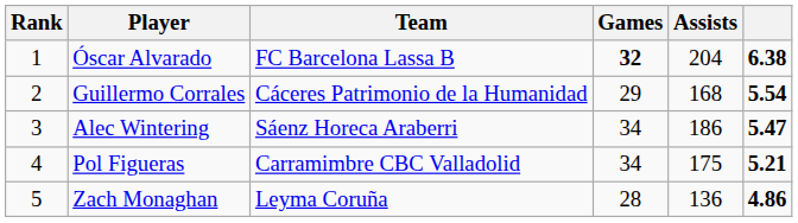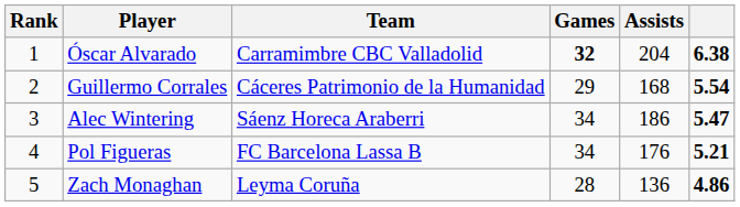 <table class="wikitable" style="text-align: center;">
 <tr>
 <th>Rank</th>
 <th>Player</th>
 <th>Team</th>
 <th>Games</th>
 <th>Assists</th>
 <th></th>
 </tr>
 <tr>
 <td>1</td>
 <td style="text-align:left;"> <a href='#'>Óscar Alvarado</a></td>
-<td style="text-align:left;"><a href='#'>FC Barcelona Lassa B</a></td>
+<td style="text-align:left;"><a href='#'>Carramimbre CBC Valladolid</a></td>
 <td><strong>32</strong></td>
 <td>204</td>
 <td><strong>6.38</strong></td>
 </tr>
 <tr>
 <td>2</td>
 <td style="text-align:left;"> <a href='#'>Guillermo Corrales</a></td>
 <td style="text-align:left;"><a href='#'>Cáceres Patrimonio de la Humanidad</a></td>
 <td>29</td>
 <td>168</td>
 <td><strong>5.54</strong></td>
 </tr>
 <tr>
 <td>3</td>
 <td style="text-align:left;"> <a href='#'>Alec Wintering</a></td>
 <td style="text-align:left;"><a href='#'>Sáenz Horeca Araberri</a></td>
 <td>34</td>
 <td>186</td>
 <td><strong>5.47</strong></td>
 </tr>
 <tr>
 <td>4</td>
 <td style="text-align:left;"> <a href='#'>Pol Figueras</a></td>
-<td style="text-align:left;"><a href='#'>Carramimbre CBC Valladolid</a></td>
+<td style="text-align:left;"><a href='#'>FC Barcelona Lassa B</a></td>
 <td>34</td>
-<td>175</td>
+<td>176</td>
 <td><strong>5.21</strong></td>
 </tr>
 <tr>
 <td>5</td>
 <td style="text-align:left;"> <a href='#'>Zach Monaghan</a></td>
 <td style="text-align:left;"><a href='#'>Leyma Coruña</a></td>
 <td>28</td>
 <td>136</td>
 <td><strong>4.86</strong></td>
 </tr>
 </table>
